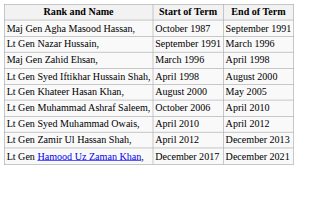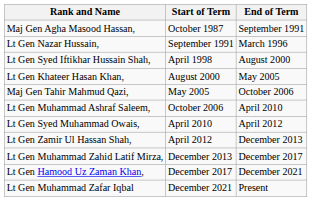 <table class=wikitable>
 <tr>
 <th>Rank and Name</th>
 <th>Start of Term</th>
 <th>End of Term</th>
 </tr>
 <tr>
 <td>Maj Gen Agha Masood Hassan,</td>
 <td>October 1987</td>
 <td>September 1991</td>
 </tr>
 <tr>
 <td>Lt Gen Nazar Hussain,</td>
 <td>September 1991</td>
 <td>March 1996</td>
 </tr>
 <tr>
-<td>Maj Gen Zahid Ehsan,</td>
-<td>March 1996</td>
-<td>April 1998</td>
-</tr>
-<tr>
 <td>Lt Gen Syed Iftikhar Hussain Shah,</td>
 <td>April 1998</td>
 <td>August 2000</td>
 </tr>
 <tr>
 <td>Lt Gen Khateer Hasan Khan,</td>
 <td>August 2000</td>
 <td>May 2005</td>
+</tr>
+<tr>
+<td>Maj Gen Tahir Mahmud Qazi,</td>
+<td>May 2005</td>
+<td>October 2006</td>
 </tr>
 <tr>
 <td>Lt Gen Muhammad Ashraf Saleem,</td>
 <td>October 2006</td>
 <td>April 2010</td>
 </tr>
 <tr>
 <td>Lt Gen Syed Muhammad Owais,</td>
 <td>April 2010</td>
 <td>April 2012</td>
 </tr>
 <tr>
 <td>Lt Gen Zamir Ul Hassan Shah,</td>
 <td>April 2012</td>
 <td>December 2013</td>
 </tr>
 <tr>
+<td>Lt Gen Muhammad Zahid Latif Mirza,</td>
+<td>December 2013</td>
+<td>December 2017</td>
+</tr>
+<tr>
 <td>Lt Gen <a href='#'>Hamood Uz Zaman Khan</a>,</td>
 <td>December 2017</td>
 <td>December 2021</td>
 </tr>
+<tr>
+<td>Lt Gen Muhammad Zafar Iqbal</td>
+<td>December 2021</td>
+<td>Present</td>
+</tr>
 </table>
